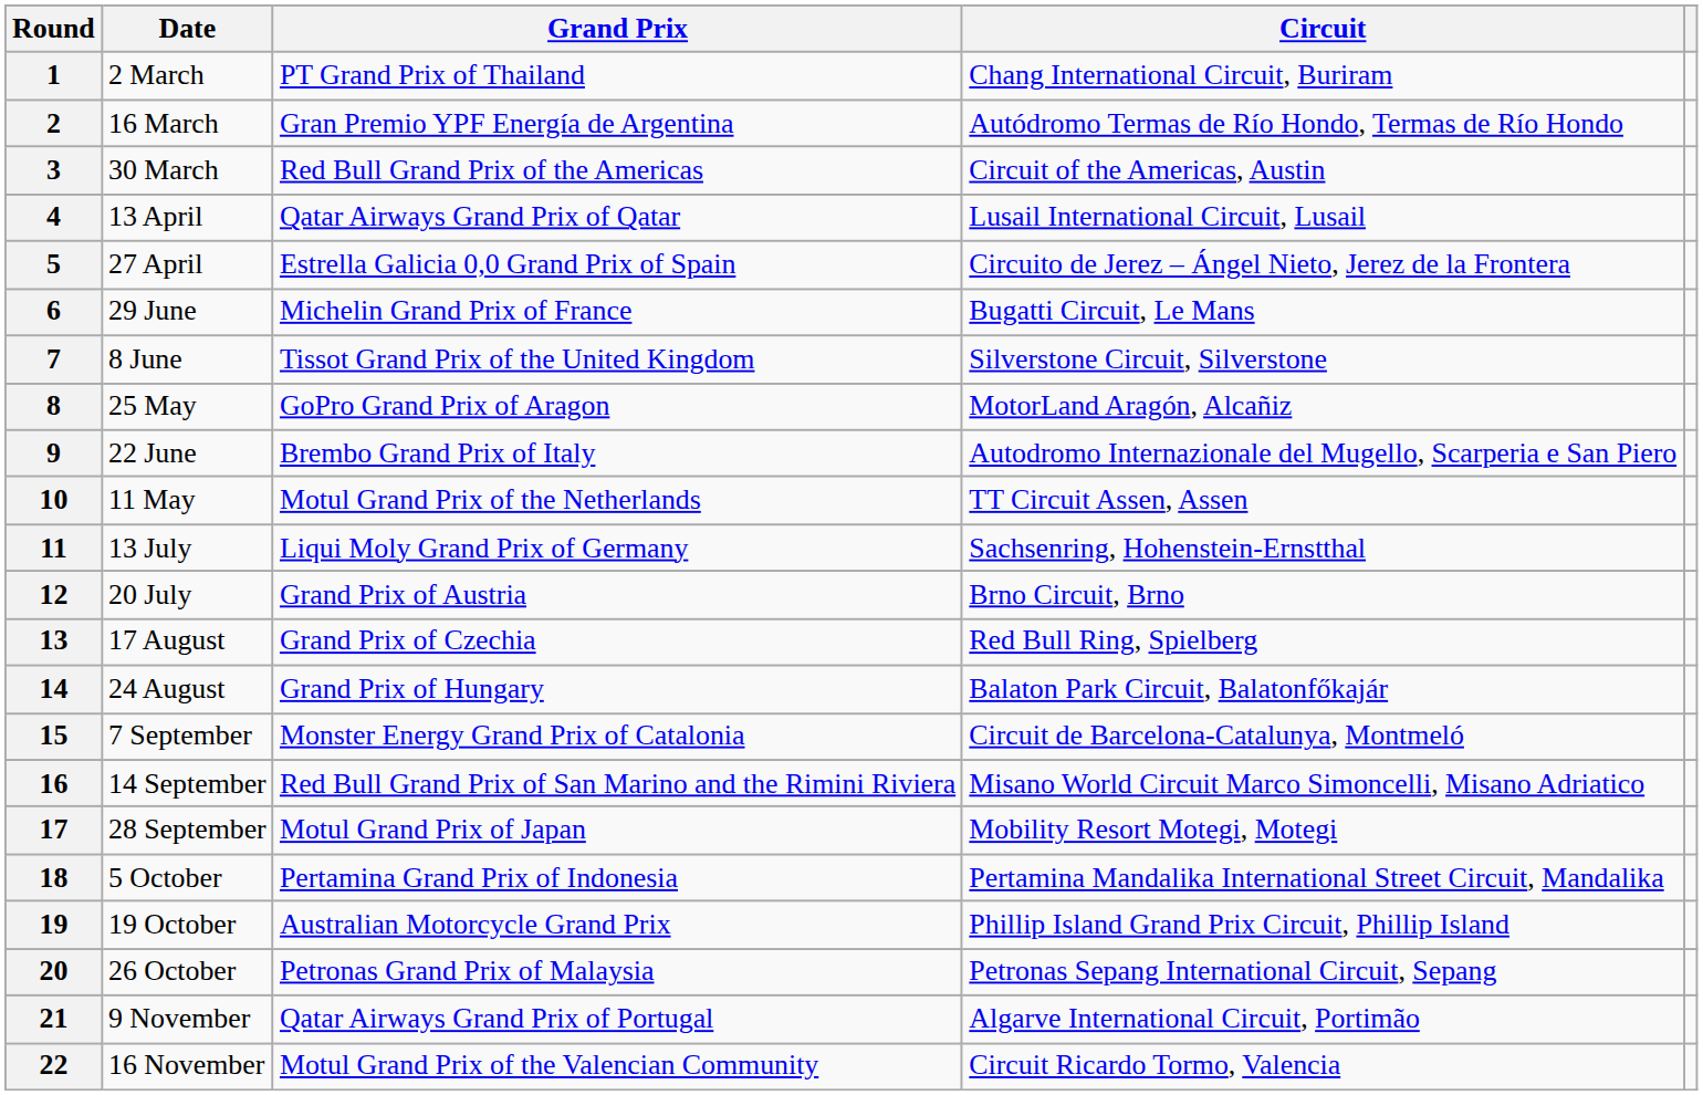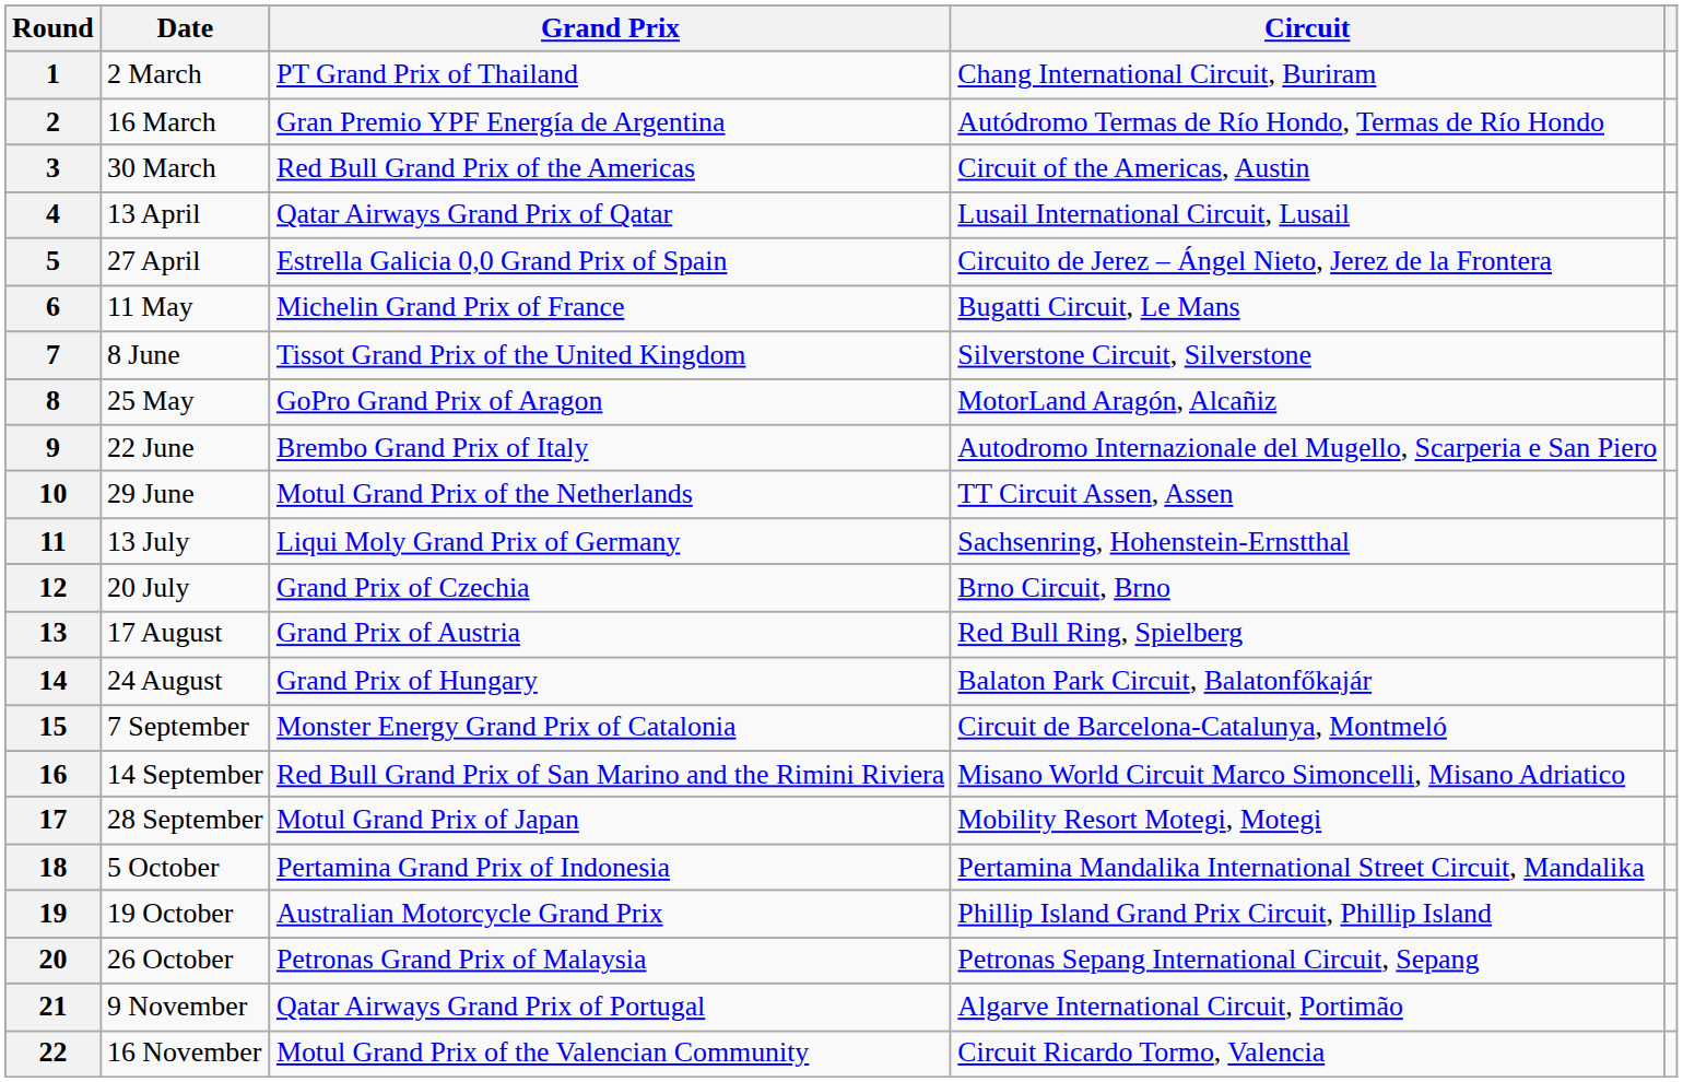 <table class="wikitable" style="font-size: 85%;">
 <tr>
 <th>Round</th>
 <th>Date</th>
 <th><a href='#'>Grand Prix</a></th>
 <th><a href='#'>Circuit</a></th>
 <th></th>
 </tr>
 <tr>
 <th>1</th>
 <td>2 March</td>
 <td> <a href='#'>PT Grand Prix of Thailand</a></td>
 <td><a href='#'>Chang International Circuit</a>, <a href='#'>Buriram</a></td>
 <td></td>
 </tr>
 <tr>
 <th>2</th>
 <td>16 March</td>
 <td> <a href='#'>Gran Premio YPF Energía de Argentina</a></td>
 <td><a href='#'>Autódromo Termas de Río Hondo</a>, <a href='#'>Termas de Río Hondo</a></td>
 <td></td>
 </tr>
 <tr>
 <th>3</th>
 <td>30 March</td>
 <td> <a href='#'>Red Bull Grand Prix of the Americas</a></td>
 <td><a href='#'>Circuit of the Americas</a>, <a href='#'>Austin</a></td>
 <td></td>
 </tr>
 <tr>
 <th>4</th>
 <td>13 April</td>
 <td> <a href='#'>Qatar Airways Grand Prix of Qatar</a></td>
 <td><a href='#'>Lusail International Circuit</a>, <a href='#'>Lusail</a></td>
 <td></td>
 </tr>
 <tr>
 <th>5</th>
 <td>27 April</td>
 <td> <a href='#'>Estrella Galicia 0,0 Grand Prix of Spain</a></td>
 <td><a href='#'>Circuito de Jerez – Ángel Nieto</a>, <a href='#'>Jerez de la Frontera</a></td>
 <td></td>
 </tr>
 <tr>
 <th>6</th>
-<td>29 June</td>
+<td>11 May</td>
 <td> <a href='#'>Michelin Grand Prix of France</a></td>
 <td><a href='#'>Bugatti Circuit</a>, <a href='#'>Le Mans</a></td>
 <td></td>
 </tr>
 <tr>
 <th>7</th>
 <td>8 June</td>
 <td> <a href='#'>Tissot Grand Prix of the United Kingdom</a></td>
 <td><a href='#'>Silverstone Circuit</a>, <a href='#'>Silverstone</a></td>
 <td></td>
 </tr>
 <tr>
 <th>8</th>
 <td>25 May</td>
 <td> <a href='#'>GoPro Grand Prix of Aragon</a></td>
 <td><a href='#'>MotorLand Aragón</a>, <a href='#'>Alcañiz</a></td>
 <td></td>
 </tr>
 <tr>
 <th>9</th>
 <td>22 June</td>
 <td> <a href='#'>Brembo Grand Prix of Italy</a></td>
 <td nowrap><a href='#'>Autodromo Internazionale del Mugello</a>, <a href='#'>Scarperia e San Piero</a></td>
 <td></td>
 </tr>
 <tr>
 <th>10</th>
-<td>11 May</td>
+<td>29 June</td>
 <td> <a href='#'>Motul Grand Prix of the Netherlands</a></td>
 <td><a href='#'>TT Circuit Assen</a>, <a href='#'>Assen</a></td>
 <td></td>
 </tr>
 <tr>
 <th>11</th>
 <td>13 July</td>
 <td> <a href='#'>Liqui Moly Grand Prix of Germany</a></td>
 <td><a href='#'>Sachsenring</a>, <a href='#'>Hohenstein-Ernstthal</a></td>
 <td></td>
 </tr>
 <tr>
 <th>12</th>
 <td>20 July</td>
-<td> <a href='#'>Grand Prix of Austria</a></td>
+<td> <a href='#'>Grand Prix of Czechia</a></td>
 <td><a href='#'>Brno Circuit</a>, <a href='#'>Brno</a></td>
 <td></td>
 </tr>
 <tr>
 <th>13</th>
 <td>17 August</td>
-<td> <a href='#'>Grand Prix of Czechia</a></td>
+<td> <a href='#'>Grand Prix of Austria</a></td>
 <td><a href='#'>Red Bull Ring</a>, <a href='#'>Spielberg</a></td>
 <td></td>
 </tr>
 <tr>
 <th>14</th>
 <td>24 August</td>
 <td> <a href='#'>Grand Prix of Hungary</a></td>
 <td><a href='#'>Balaton Park Circuit</a>, <a href='#'>Balatonfőkajár</a></td>
 <td></td>
 </tr>
 <tr>
 <th>15</th>
 <td>7 September</td>
 <td> <a href='#'>Monster Energy Grand Prix of Catalonia</a></td>
 <td><a href='#'>Circuit de Barcelona-Catalunya</a>, <a href='#'>Montmeló</a></td>
 <td></td>
 </tr>
 <tr>
 <th>16</th>
 <td>14 September</td>
 <td nowrap> <a href='#'>Red Bull Grand Prix of San Marino and the Rimini Riviera</a></td>
 <td><a href='#'>Misano World Circuit Marco Simoncelli</a>, <a href='#'>Misano Adriatico</a></td>
 <td></td>
 </tr>
 <tr>
 <th>17</th>
 <td nowrap>28 September</td>
 <td> <a href='#'>Motul Grand Prix of Japan</a></td>
 <td><a href='#'>Mobility Resort Motegi</a>, <a href='#'>Motegi</a></td>
 <td></td>
 </tr>
 <tr>
 <th>18</th>
 <td>5 October</td>
 <td> <a href='#'>Pertamina Grand Prix of Indonesia</a></td>
 <td><a href='#'>Pertamina Mandalika International Street Circuit</a>, <a href='#'>Mandalika</a></td>
 <td></td>
 </tr>
 <tr>
 <th>19</th>
 <td>19 October</td>
 <td> <a href='#'>Australian Motorcycle Grand Prix</a></td>
 <td><a href='#'>Phillip Island Grand Prix Circuit</a>, <a href='#'>Phillip Island</a></td>
 <td></td>
 </tr>
 <tr>
 <th>20</th>
 <td>26 October</td>
 <td> <a href='#'>Petronas Grand Prix of Malaysia</a></td>
 <td><a href='#'>Petronas Sepang International Circuit</a>, <a href='#'>Sepang</a></td>
 <td></td>
 </tr>
 <tr>
 <th>21</th>
 <td>9 November</td>
 <td> <a href='#'>Qatar Airways Grand Prix of Portugal</a></td>
 <td><a href='#'>Algarve International Circuit</a>, <a href='#'>Portimão</a></td>
 <td></td>
 </tr>
 <tr>
 <th>22</th>
 <td>16 November</td>
 <td> <a href='#'>Motul Grand Prix of the Valencian Community</a></td>
 <td><a href='#'>Circuit Ricardo Tormo</a>, <a href='#'>Valencia</a></td>
 <td></td>
 </tr>
 </table>
